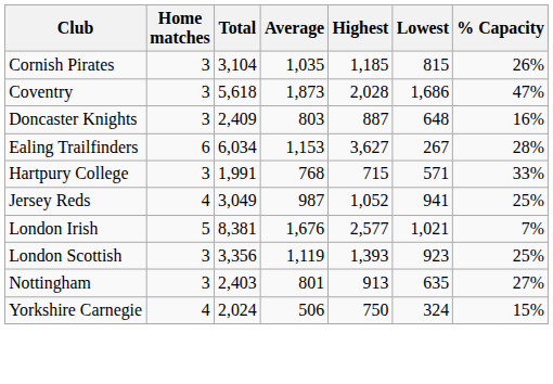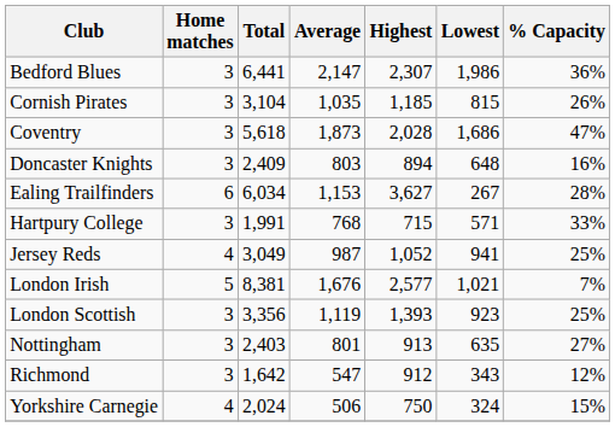 <table class="wikitable sortable" style="text-align:right">
 <tr>
 <th>Club</th>
 <th>Home<br>matches</th>
 <th>Total</th>
 <th>Average</th>
 <th>Highest</th>
 <th>Lowest</th>
 <th>% Capacity</th>
+</tr>
+<tr>
+<td style="text-align:left">Bedford Blues</td>
+<td>3</td>
+<td>6,441</td>
+<td>2,147</td>
+<td>2,307</td>
+<td>1,986</td>
+<td>36%</td>
 </tr>
 <tr>
 <td style="text-align:left">Cornish Pirates</td>
 <td>3</td>
 <td>3,104</td>
 <td>1,035</td>
 <td>1,185</td>
 <td>815</td>
 <td>26%</td>
 </tr>
 <tr>
 <td style="text-align:left">Coventry</td>
 <td>3</td>
 <td>5,618</td>
 <td>1,873</td>
 <td>2,028</td>
 <td>1,686</td>
 <td>47%</td>
 </tr>
 <tr>
 <td style="text-align:left">Doncaster Knights</td>
 <td>3</td>
 <td>2,409</td>
 <td>803</td>
-<td>887</td>
+<td>894</td>
 <td>648</td>
 <td>16%</td>
 </tr>
 <tr>
 <td style="text-align:left">Ealing Trailfinders</td>
 <td>6</td>
 <td>6,034</td>
 <td>1,153</td>
 <td>3,627</td>
 <td>267</td>
 <td>28%</td>
 </tr>
 <tr>
 <td style="text-align:left">Hartpury College</td>
 <td>3</td>
 <td>1,991</td>
 <td>768</td>
 <td>715</td>
 <td>571</td>
 <td>33%</td>
 </tr>
 <tr>
 <td style="text-align:left">Jersey Reds</td>
 <td>4</td>
 <td>3,049</td>
 <td>987</td>
 <td>1,052</td>
 <td>941</td>
 <td>25%</td>
 </tr>
 <tr>
 <td style="text-align:left">London Irish</td>
 <td>5</td>
 <td>8,381</td>
 <td>1,676</td>
 <td>2,577</td>
 <td>1,021</td>
 <td>7%</td>
 </tr>
 <tr>
 <td style="text-align:left">London Scottish</td>
 <td>3</td>
 <td>3,356</td>
 <td>1,119</td>
 <td>1,393</td>
 <td>923</td>
 <td>25%</td>
 </tr>
 <tr>
 <td style="text-align:left">Nottingham</td>
 <td>3</td>
 <td>2,403</td>
 <td>801</td>
 <td>913</td>
 <td>635</td>
 <td>27%</td>
 </tr>
 <tr>
+<td style="text-align:left">Richmond</td>
+<td>3</td>
+<td>1,642</td>
+<td>547</td>
+<td>912</td>
+<td>343</td>
+<td>12%</td>
+</tr>
+<tr>
 <td style="text-align:left">Yorkshire Carnegie</td>
 <td>4</td>
 <td>2,024</td>
 <td>506</td>
 <td>750</td>
 <td>324</td>
 <td>15%</td>
 </tr>
 <tr>
 </tr>
 </table>
